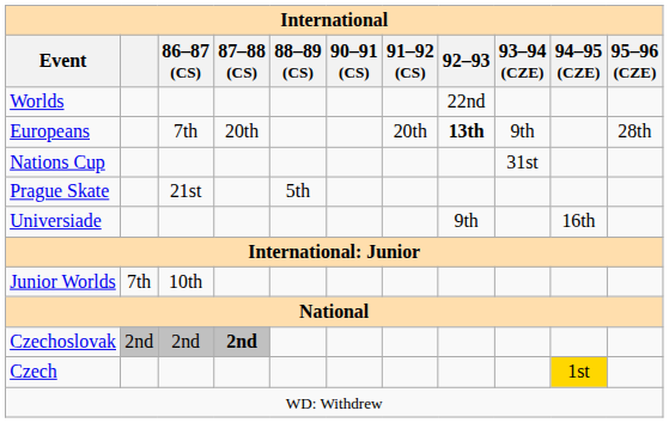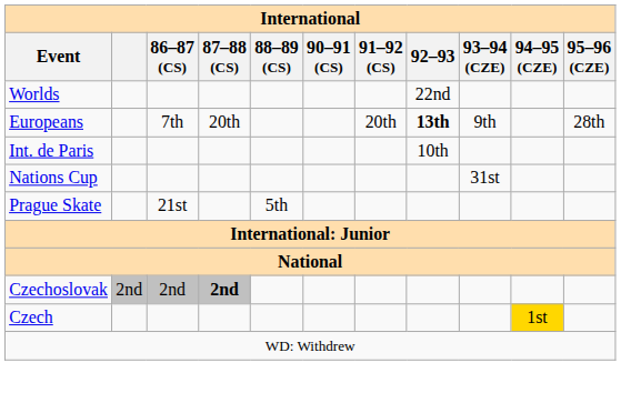 <table class="wikitable" style="text-align:center">
 <tr>
 <th style="background-color: #ffdead; " colspan=11 align=center>International</th>
 </tr>
 <tr>
 <th>Event</th>
 <th> <br> <small></small></th>
 <th>86–87 <br> <small>(CS)</small></th>
 <th>87–88 <br> <small>(CS)</small></th>
 <th>88–89 <br> <small>(CS)</small></th>
 <th>90–91 <br> <small>(CS)</small></th>
 <th>91–92 <br> <small>(CS)</small></th>
 <th>92–93 <br> <small></small></th>
 <th>93–94 <br> <small>(CZE)</small></th>
 <th>94–95 <br> <small>(CZE)</small></th>
 <th>95–96 <br> <small>(CZE)</small></th>
 </tr>
 <tr>
 <td align=left><a href='#'>Worlds</a></td>
 <td></td>
 <td></td>
 <td></td>
 <td></td>
 <td></td>
 <td></td>
 <td>22nd</td>
 <td></td>
 <td></td>
 <td></td>
 </tr>
 <tr>
 <td align=left><a href='#'>Europeans</a></td>
 <td></td>
 <td>7th</td>
 <td>20th</td>
 <td></td>
 <td></td>
 <td>20th</td>
 <td><strong>13th</strong></td>
 <td>9th</td>
 <td></td>
 <td>28th</td>
 </tr>
 <tr>
+<td align=left><a href='#'>Int. de Paris</a></td>
+<td></td>
+<td></td>
+<td></td>
+<td></td>
+<td></td>
+<td></td>
+<td>10th</td>
+<td></td>
+<td></td>
+<td></td>
+</tr>
+<tr>
 <td align=left><a href='#'>Nations Cup</a></td>
 <td></td>
 <td></td>
 <td></td>
 <td></td>
 <td></td>
 <td></td>
 <td></td>
 <td>31st</td>
 <td></td>
 <td></td>
 </tr>
 <tr>
 <td align=left><a href='#'>Prague Skate</a></td>
 <td></td>
 <td>21st</td>
 <td></td>
 <td>5th</td>
 <td></td>
 <td></td>
 <td></td>
 <td></td>
 <td></td>
 <td></td>
 </tr>
 <tr>
-<td align=left><a href='#'>Universiade</a></td>
-<td></td>
-<td></td>
-<td></td>
-<td></td>
-<td></td>
-<td></td>
-<td>9th</td>
-<td></td>
-<td>16th</td>
-<td></td>
-</tr>
-<tr>
 <th style="background-color: #ffdead; " colspan=11 align=center>International: Junior</th>
-</tr>
-<tr>
-<td align=left><a href='#'>Junior Worlds</a></td>
-<td>7th</td>
-<td>10th</td>
-<td></td>
-<td></td>
-<td></td>
-<td></td>
-<td></td>
-<td></td>
-<td></td>
-<td></td>
 </tr>
 <tr>
 <th style="background-color: #ffdead; " colspan=11 align=center>National</th>
 </tr>
 <tr>
 <td align=left><a href='#'>Czechoslovak</a></td>
 <td bgcolor=silver>2nd</td>
 <td bgcolor=silver>2nd</td>
 <td bgcolor=silver><strong>2nd</strong></td>
 <td></td>
 <td></td>
 <td></td>
 <td></td>
 <td></td>
 <td></td>
 <td></td>
 </tr>
 <tr>
 <td align=left><a href='#'>Czech</a></td>
 <td></td>
 <td></td>
 <td></td>
 <td></td>
 <td></td>
 <td></td>
 <td></td>
 <td></td>
 <td bgcolor=gold>1st</td>
 <td></td>
 </tr>
 <tr>
 <td colspan=11 align=center><small> WD: Withdrew </small></td>
 </tr>
 </table>
